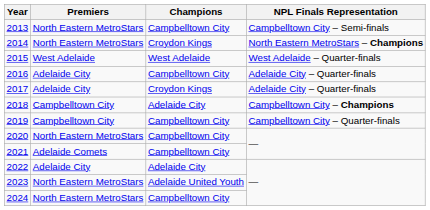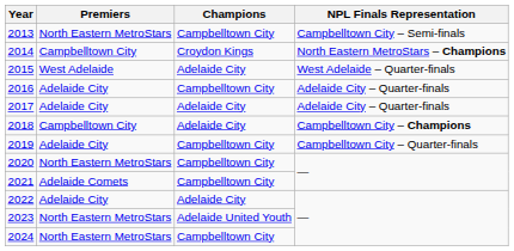 <table class="wikitable">
 <tr>
 <th>Year</th>
 <th>Premiers</th>
 <th>Champions</th>
 <th>NPL Finals Representation</th>
 </tr>
 <tr>
 <td><a href='#'>2013</a></td>
 <td><a href='#'>North Eastern MetroStars</a></td>
 <td><a href='#'>Campbelltown City</a></td>
 <td><a href='#'>Campbelltown City</a> – Semi-finals</td>
 </tr>
 <tr>
 <td><a href='#'>2014</a></td>
-<td><a href='#'>North Eastern MetroStars</a></td>
+<td><a href='#'>Campbelltown City</a></td>
 <td><a href='#'>Croydon Kings</a></td>
 <td><a href='#'>North Eastern MetroStars</a> – <strong>Champions</strong></td>
 </tr>
 <tr>
 <td><a href='#'>2015</a></td>
 <td><a href='#'>West Adelaide</a></td>
-<td><a href='#'>West Adelaide</a></td>
+<td><a href='#'>Adelaide City</a></td>
 <td><a href='#'>West Adelaide</a> – Quarter-finals</td>
 </tr>
 <tr>
 <td><a href='#'>2016</a></td>
 <td><a href='#'>Adelaide City</a></td>
 <td><a href='#'>Campbelltown City</a></td>
 <td><a href='#'>Adelaide City</a> – Quarter-finals</td>
 </tr>
 <tr>
 <td><a href='#'>2017</a></td>
 <td><a href='#'>Adelaide City</a></td>
-<td><a href='#'>Croydon Kings</a></td>
+<td><a href='#'>Adelaide City</a></td>
 <td><a href='#'>Adelaide City</a> – Quarter-finals</td>
 </tr>
 <tr>
 <td><a href='#'>2018</a></td>
 <td><a href='#'>Campbelltown City</a></td>
 <td><a href='#'>Adelaide City</a></td>
 <td><a href='#'>Campbelltown City</a> – <strong>Champions</strong></td>
 </tr>
 <tr>
 <td><a href='#'>2019</a></td>
-<td><a href='#'>Campbelltown City</a></td>
+<td><a href='#'>Adelaide City</a></td>
 <td><a href='#'>Campbelltown City</a></td>
 <td><a href='#'>Campbelltown City</a> – Quarter-finals</td>
 </tr>
 <tr>
 <td><a href='#'>2020</a></td>
 <td><a href='#'>North Eastern MetroStars</a></td>
 <td><a href='#'>Campbelltown City</a></td>
 <td rowspan="2">—</td>
 </tr>
 <tr>
 <td><a href='#'>2021</a></td>
 <td><a href='#'>Adelaide Comets</a></td>
 <td><a href='#'>Campbelltown City</a></td>
 </tr>
 <tr>
 <td><a href='#'>2022</a></td>
 <td><a href='#'>Adelaide City</a></td>
 <td><a href='#'>Adelaide City</a></td>
 <td rowspan="3">—</td>
 </tr>
 <tr>
 <td><a href='#'>2023</a></td>
 <td><a href='#'>North Eastern MetroStars</a></td>
 <td><a href='#'>Adelaide United Youth</a></td>
 </tr>
 <tr>
 <td><a href='#'>2024</a></td>
 <td><a href='#'>North Eastern MetroStars</a></td>
 <td><a href='#'>Campbelltown City</a></td>
 </tr>
 </table>
